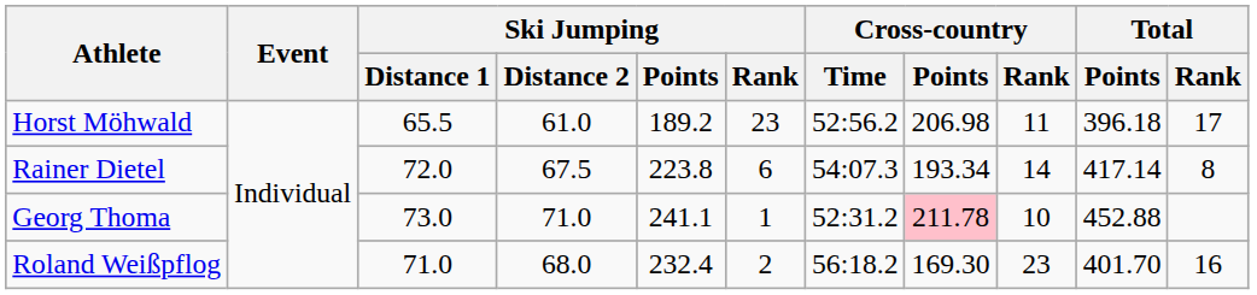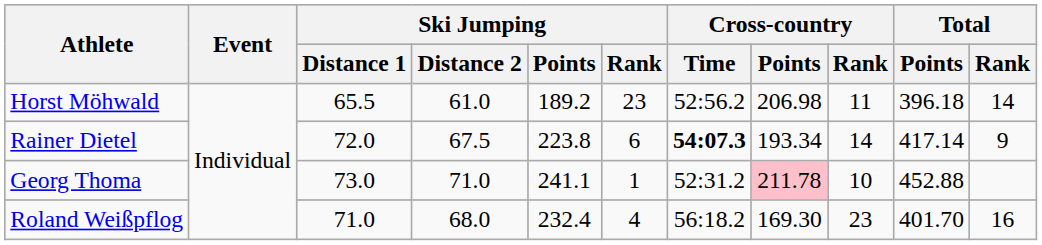 <table class="wikitable" style="font-size:90%">
 <tr>
 <th rowspan="2">Athlete</th>
 <th rowspan="2">Event</th>
 <th colspan="4">Ski Jumping</th>
 <th colspan="3">Cross-country</th>
 <th colspan="2">Total</th>
 </tr>
 <tr>
 <th>Distance 1</th>
 <th>Distance 2</th>
 <th>Points</th>
 <th>Rank</th>
 <th>Time</th>
 <th>Points</th>
 <th>Rank</th>
 <th>Points</th>
 <th>Rank</th>
 </tr>
 <tr>
 <td><a href='#'>Horst Möhwald</a></td>
 <td rowspan="4">Individual</td>
 <td align="center">65.5</td>
 <td align="center">61.0</td>
 <td align="center">189.2</td>
 <td align="center">23</td>
 <td align="center">52:56.2</td>
 <td align="center">206.98</td>
 <td align="center">11</td>
 <td align="center">396.18</td>
-<td align="center">17</td>
+<td align="center">14</td>
 </tr>
 <tr>
 <td><a href='#'>Rainer Dietel</a></td>
 <td align="center">72.0</td>
 <td align="center">67.5</td>
 <td align="center">223.8</td>
 <td align="center">6</td>
-<td align="center">54:07.3</td>
+<td align="center"><strong>54:07.3</strong></td>
 <td align="center">193.34</td>
 <td align="center">14</td>
 <td align="center">417.14</td>
-<td align="center">8</td>
+<td align="center">9</td>
 </tr>
 <tr>
 <td><a href='#'>Georg Thoma</a></td>
 <td align="center">73.0</td>
 <td align="center">71.0</td>
 <td align="center">241.1</td>
 <td align="center">1</td>
 <td align="center">52:31.2</td>
 <td align="center" style="background: pink;">211.78</td>
 <td align="center">10</td>
 <td align="center">452.88</td>
 <td align="center"></td>
 </tr>
 <tr>
 <td><a href='#'>Roland Weißpflog</a></td>
 <td align="center">71.0</td>
 <td align="center">68.0</td>
 <td align="center">232.4</td>
-<td align="center">2</td>
+<td align="center">4</td>
 <td align="center">56:18.2</td>
 <td align="center">169.30</td>
 <td align="center">23</td>
 <td align="center">401.70</td>
 <td align="center">16</td>
 </tr>
 </table>
